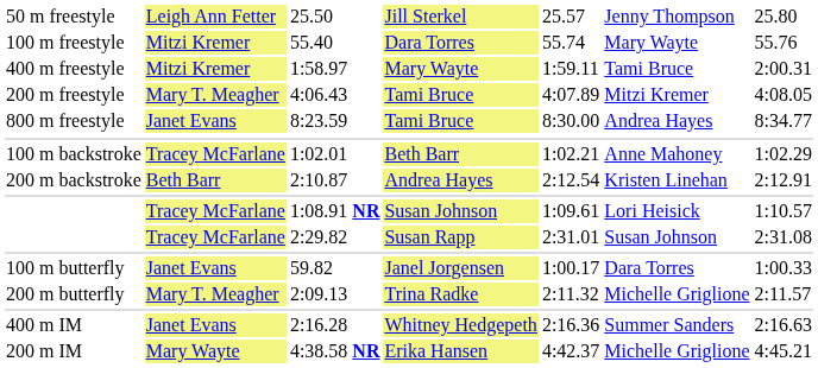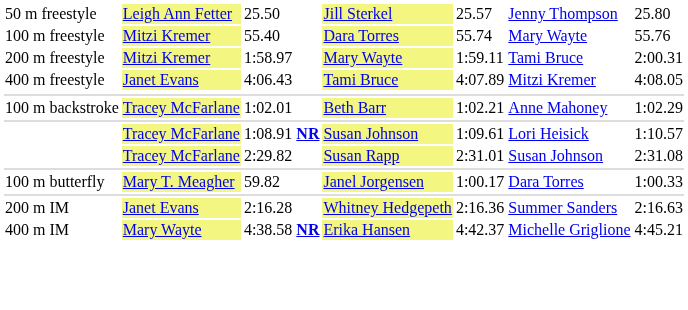 <table>
 <tr valign="top">
 <td>50 m freestyle</td>
 <td bgcolor=#F3F781><a href='#'>Leigh Ann Fetter</a></td>
 <td>25.50</td>
 <td bgcolor=#F3F781><a href='#'>Jill Sterkel</a></td>
 <td>25.57</td>
 <td><a href='#'>Jenny Thompson</a></td>
 <td>25.80</td>
 </tr>
 <tr valign="top">
 <td>100 m freestyle</td>
 <td bgcolor=#F3F781><a href='#'>Mitzi Kremer</a></td>
 <td>55.40</td>
 <td bgcolor=#F3F781><a href='#'>Dara Torres</a></td>
 <td>55.74</td>
 <td><a href='#'>Mary Wayte</a></td>
 <td>55.76</td>
 </tr>
 <tr valign="top">
-<td>400 m freestyle</td>
+<td>200 m freestyle</td>
 <td bgcolor=#F3F781><a href='#'>Mitzi Kremer</a></td>
 <td>1:58.97</td>
 <td bgcolor=#F3F781><a href='#'>Mary Wayte</a></td>
 <td>1:59.11</td>
 <td><a href='#'>Tami Bruce</a></td>
 <td>2:00.31</td>
 </tr>
 <tr valign="top">
-<td>200 m freestyle</td>
-<td bgcolor=#F3F781><a href='#'>Mary T. Meagher</a></td>
+<td>400 m freestyle</td>
+<td bgcolor=#F3F781><a href='#'>Janet Evans</a></td>
 <td>4:06.43</td>
 <td bgcolor=#F3F781><a href='#'>Tami Bruce</a></td>
 <td>4:07.89</td>
 <td><a href='#'>Mitzi Kremer</a></td>
 <td>4:08.05</td>
-</tr>
-<tr valign="top">
-<td>800 m freestyle</td>
-<td bgcolor=#F3F781><a href='#'>Janet Evans</a></td>
-<td>8:23.59</td>
-<td bgcolor=#F3F781><a href='#'>Tami Bruce</a></td>
-<td>8:30.00</td>
-<td><a href='#'>Andrea Hayes</a></td>
-<td>8:34.77</td>
 </tr>
 <tr valign="top">
 </tr>
 <tr bgcolor=#DDDDDD>
 <td colspan=7></td>
 </tr>
 <tr valign="top">
 <td>100 m backstroke</td>
 <td bgcolor=#F3F781><a href='#'>Tracey McFarlane</a></td>
 <td>1:02.01</td>
 <td bgcolor=#F3F781><a href='#'>Beth Barr</a></td>
 <td>1:02.21</td>
 <td><a href='#'>Anne Mahoney</a></td>
 <td>1:02.29</td>
-</tr>
-<tr valign="top">
-<td>200 m backstroke</td>
-<td bgcolor=#F3F781><a href='#'>Beth Barr</a></td>
-<td>2:10.87</td>
-<td bgcolor=#F3F781><a href='#'>Andrea Hayes</a></td>
-<td>2:12.54</td>
-<td><a href='#'>Kristen Linehan</a></td>
-<td>2:12.91</td>
 </tr>
 <tr bgcolor=#DDDDDD>
 <td colspan=7></td>
 </tr>
 <tr valign="top">
 <td></td>
 <td bgcolor=#F3F781><a href='#'>Tracey McFarlane</a></td>
 <td>1:08.91 <strong><a href='#'>NR</a></strong></td>
 <td bgcolor=#F3F781><a href='#'>Susan Johnson</a></td>
 <td>1:09.61</td>
 <td><a href='#'>Lori Heisick</a></td>
 <td>1:10.57</td>
 </tr>
 <tr valign="top">
 <td></td>
 <td bgcolor=#F3F781><a href='#'>Tracey McFarlane</a></td>
 <td>2:29.82</td>
 <td bgcolor=#F3F781><a href='#'>Susan Rapp</a></td>
 <td>2:31.01</td>
 <td><a href='#'>Susan Johnson</a></td>
 <td>2:31.08</td>
 </tr>
 <tr bgcolor=#DDDDDD>
 <td colspan=7></td>
 </tr>
 <tr valign="top">
 <td>100 m butterfly</td>
-<td bgcolor=#F3F781><a href='#'>Janet Evans</a></td>
+<td bgcolor=#F3F781><a href='#'>Mary T. Meagher</a></td>
 <td>59.82</td>
 <td bgcolor=#F3F781><a href='#'>Janel Jorgensen</a></td>
 <td>1:00.17</td>
 <td><a href='#'>Dara Torres</a></td>
 <td>1:00.33</td>
 </tr>
-<tr valign="top">
-<td>200 m butterfly</td>
-<td bgcolor=#F3F781><a href='#'>Mary T. Meagher</a></td>
-<td>2:09.13</td>
-<td bgcolor=#F3F781><a href='#'>Trina Radke</a></td>
-<td>2:11.32</td>
-<td><a href='#'>Michelle Griglione</a></td>
-<td>2:11.57</td>
-</tr>
 <tr bgcolor=#DDDDDD>
 <td colspan=7></td>
 </tr>
 <tr valign="top">
-<td>400 m IM</td>
+<td>200 m IM</td>
 <td bgcolor=#F3F781><a href='#'>Janet Evans</a></td>
 <td>2:16.28</td>
 <td bgcolor=#F3F781><a href='#'>Whitney Hedgepeth</a></td>
 <td>2:16.36</td>
 <td><a href='#'>Summer Sanders</a></td>
 <td>2:16.63</td>
 </tr>
 <tr valign="top">
-<td>200 m IM</td>
+<td>400 m IM</td>
 <td bgcolor=#F3F781><a href='#'>Mary Wayte</a></td>
 <td>4:38.58 <strong><a href='#'>NR</a></strong></td>
 <td bgcolor=#F3F781><a href='#'>Erika Hansen</a></td>
 <td>4:42.37</td>
 <td><a href='#'>Michelle Griglione</a></td>
 <td>4:45.21</td>
 </tr>
 </table>
